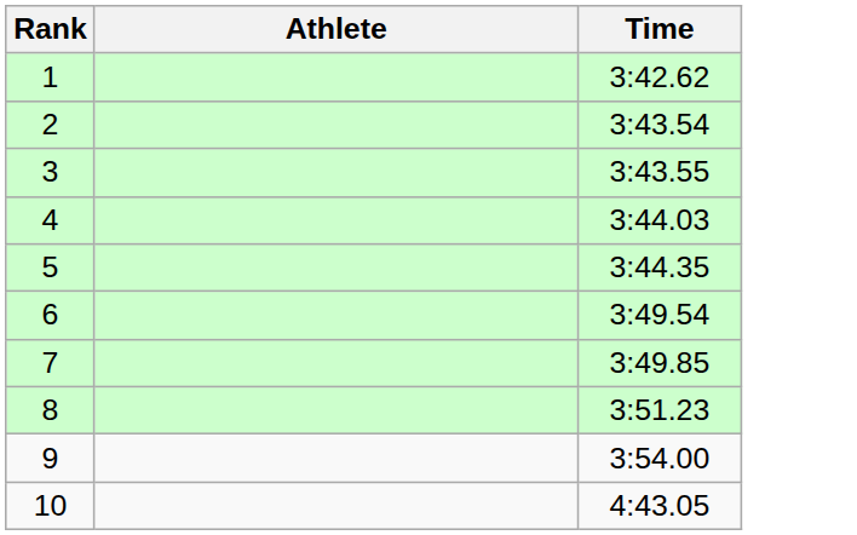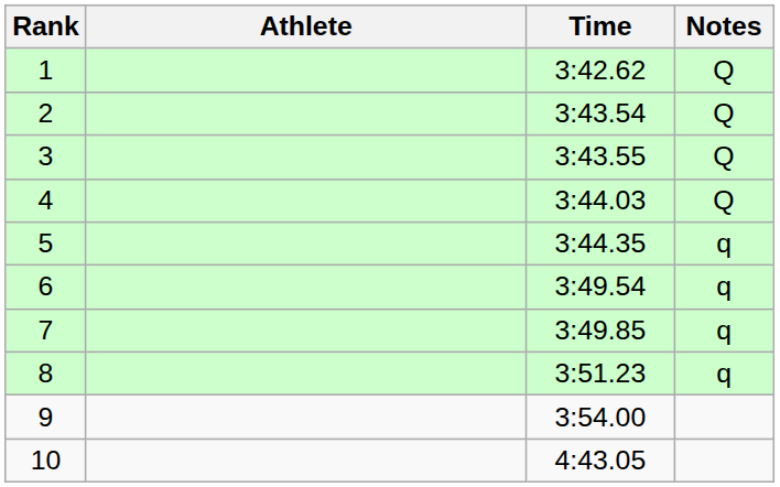 <table class="wikitable" style="text-align:center">
 <tr>
 <th width=40>Rank</th>
 <th width=250>Athlete</th>
 <th width=80>Time</th>
+<th width=50>Notes</th>
 </tr>
 <tr bgcolor="ccffcc">
 <td>1</td>
 <td align=left></td>
 <td>3:42.62</td>
+<td>Q</td>
 </tr>
 <tr bgcolor="ccffcc">
 <td>2</td>
 <td align=left></td>
 <td>3:43.54</td>
+<td>Q</td>
 </tr>
 <tr bgcolor="ccffcc">
 <td>3</td>
 <td align=left></td>
 <td>3:43.55</td>
+<td>Q</td>
 </tr>
 <tr bgcolor="ccffcc">
 <td>4</td>
 <td align=left></td>
 <td>3:44.03</td>
+<td>Q</td>
 </tr>
 <tr bgcolor="ccffcc">
 <td>5</td>
 <td align=left></td>
 <td>3:44.35</td>
+<td>q</td>
 </tr>
 <tr bgcolor="ccffcc">
 <td>6</td>
 <td align=left></td>
 <td>3:49.54</td>
+<td>q</td>
 </tr>
 <tr bgcolor="ccffcc">
 <td>7</td>
 <td align=left></td>
 <td>3:49.85</td>
+<td>q</td>
 </tr>
 <tr bgcolor="ccffcc">
 <td>8</td>
 <td align=left></td>
 <td>3:51.23</td>
+<td>q</td>
 </tr>
 <tr>
 <td>9</td>
 <td align=left></td>
 <td>3:54.00</td>
+<td></td>
 </tr>
 <tr>
 <td>10</td>
 <td align=left></td>
 <td>4:43.05</td>
+<td></td>
 </tr>
 </table>
